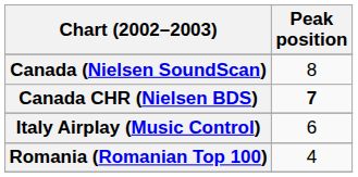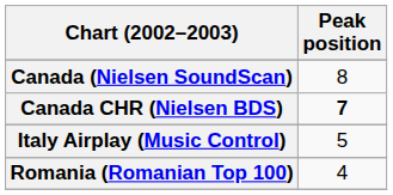 <table class="wikitable sortable plainrowheaders" style="text-align:center">
 <tr>
 <th>Chart (2002–2003)</th>
 <th>Peak<br>position</th>
 </tr>
 <tr>
 </tr>
 <tr>
 </tr>
 <tr>
 </tr>
 <tr>
 <th scope="row">Canada (<a href='#'>Nielsen SoundScan</a>)</th>
 <td>8</td>
 </tr>
 <tr>
 <th scope="row">Canada CHR (<a href='#'>Nielsen BDS</a>)</th>
 <td><strong>7</strong></td>
 </tr>
 <tr>
 </tr>
 <tr>
 </tr>
 <tr>
 <th scope="row">Italy Airplay (<a href='#'>Music Control</a>)</th>
-<td>6</td>
+<td>5</td>
 </tr>
 <tr>
 </tr>
 <tr>
 </tr>
 <tr>
 <th scope="row">Romania (<a href='#'>Romanian Top 100</a>)</th>
 <td>4</td>
 </tr>
 <tr>
 </tr>
 <tr>
 </tr>
 <tr>
 </tr>
 <tr>
 </tr>
 </table>
